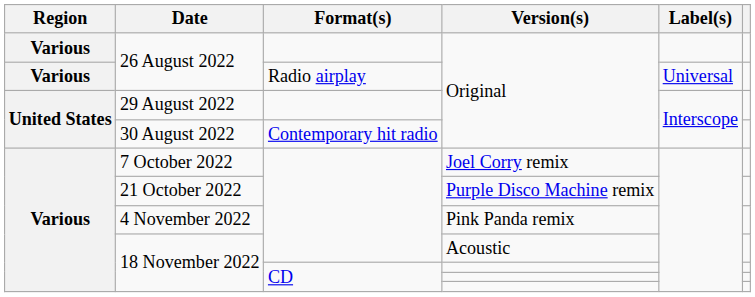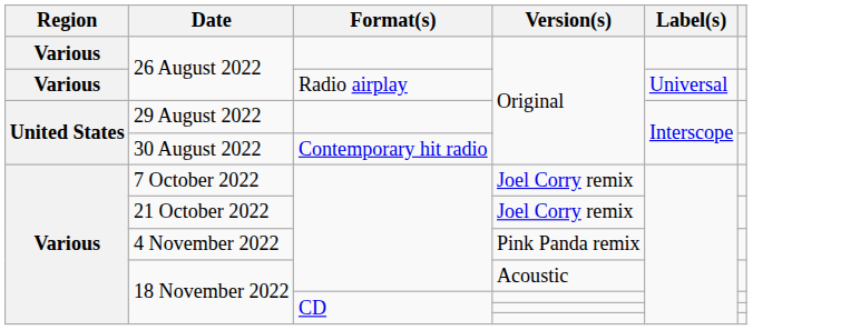 <table class="wikitable plainrowheaders">
 <tr>
 <th scope="col">Region</th>
 <th scope="col">Date</th>
 <th scope="col">Format(s)</th>
 <th scope="col">Version(s)</th>
 <th scope="col">Label(s)</th>
 <th scope="col"></th>
 </tr>
 <tr>
 <th scope="row">Various</th>
 <td rowspan="2">26 August 2022</td>
 <td></td>
 <td rowspan="4">Original</td>
 <td></td>
 <td align="center"></td>
 </tr>
 <tr>
 <th scope="row">Various</th>
 <td>Radio <a href='#'>airplay</a></td>
 <td><a href='#'>Universal</a></td>
 <td align="center"></td>
 </tr>
 <tr>
 <th rowspan="2" scope="row">United States</th>
 <td>29 August 2022</td>
 <td></td>
 <td rowspan="2"><a href='#'>Interscope</a></td>
 <td align="center"></td>
 </tr>
 <tr>
 <td>30 August 2022</td>
 <td><a href='#'>Contemporary hit radio</a></td>
 <td align="center"></td>
 </tr>
 <tr>
 <th scope="row" rowspan="7">Various</th>
 <td>7 October 2022</td>
 <td rowspan="4"></td>
 <td><a href='#'>Joel Corry</a> remix</td>
 <td rowspan="7"></td>
 <td align="center"></td>
 </tr>
 <tr>
 <td>21 October 2022</td>
-<td><a href='#'>Purple Disco Machine</a> remix</td>
+<td><a href='#'>Joel Corry</a> remix</td>
 <td align="center"></td>
 </tr>
 <tr>
 <td>4 November 2022</td>
 <td>Pink Panda remix</td>
 <td align="center"></td>
 </tr>
 <tr>
 <td rowspan="4">18 November 2022</td>
 <td>Acoustic</td>
 <td align="center"></td>
 </tr>
 <tr>
 <td rowspan="3"><a href='#'>CD</a></td>
 <td></td>
 <td align="center"></td>
 </tr>
 <tr>
 <td></td>
 <td align="center"></td>
 </tr>
 <tr>
 <td></td>
 <td align="center"></td>
 </tr>
 </table>
